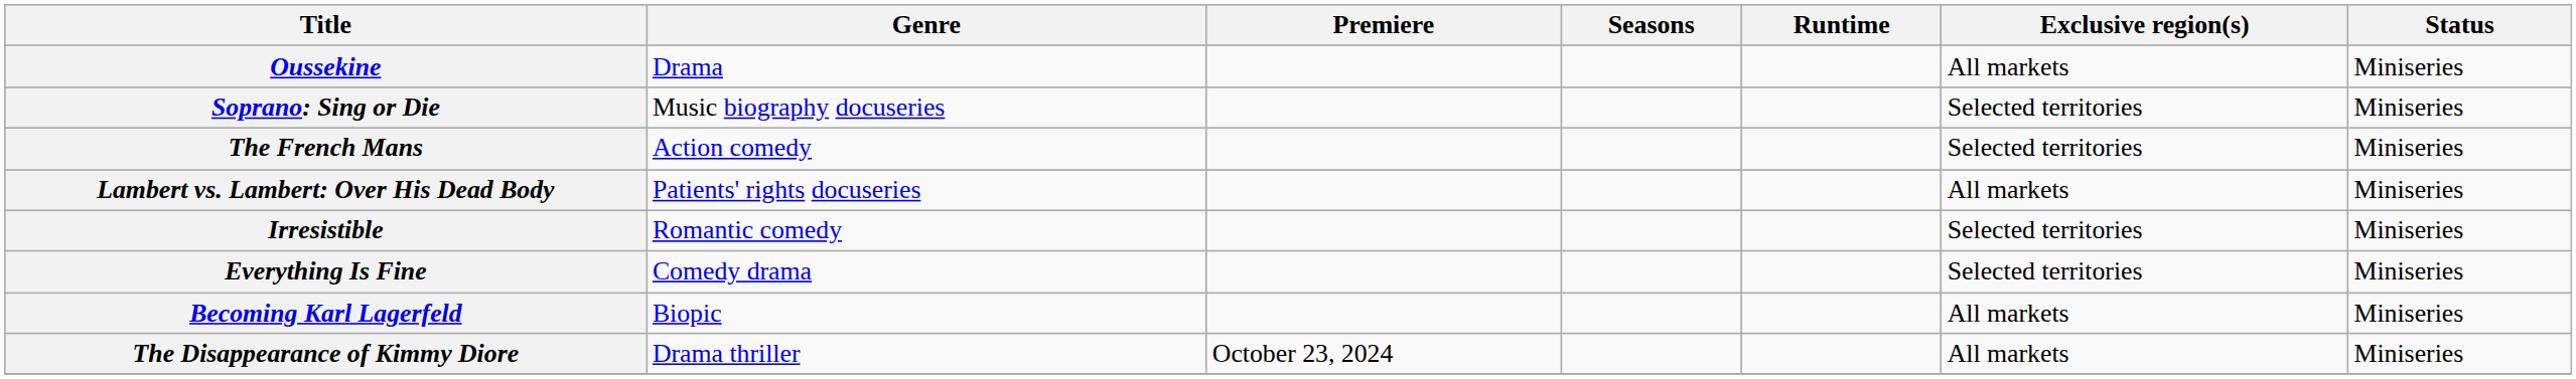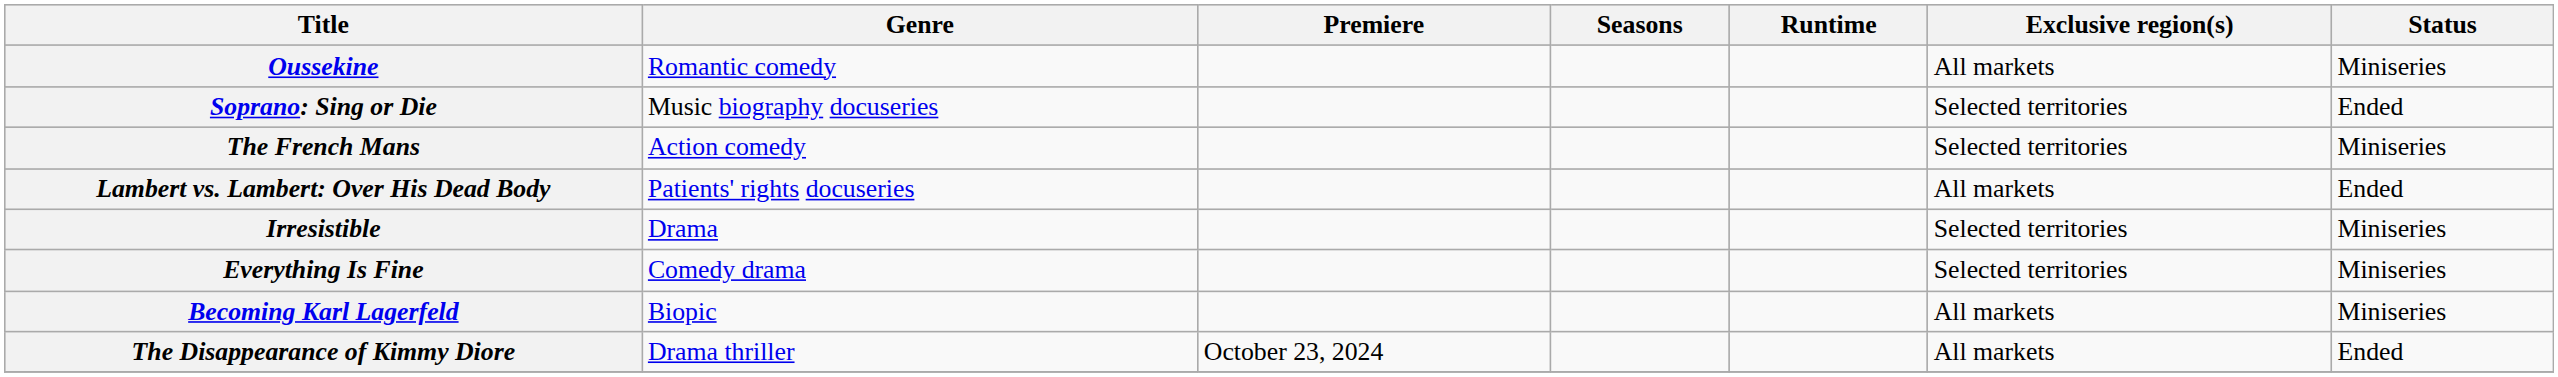 <table class="wikitable plainrowheaders sortable" style="width:100%;">
 <tr>
 <th scope="col" style="width:25%;">Title</th>
 <th>Genre</th>
 <th>Premiere</th>
 <th>Seasons</th>
 <th>Runtime</th>
 <th>Exclusive region(s)</th>
 <th>Status</th>
 </tr>
 <tr>
 <th scope="row"><em><a href='#'>Oussekine</a></em></th>
-<td><a href='#'>Drama</a></td>
+<td><a href='#'>Romantic comedy</a></td>
 <td></td>
 <td></td>
 <td></td>
 <td>All markets</td>
 <td>Miniseries</td>
 </tr>
 <tr>
 <th scope="row"><em><a href='#'>Soprano</a>: Sing or Die</em></th>
 <td>Music <a href='#'>biography</a> <a href='#'>docuseries</a></td>
 <td></td>
 <td></td>
 <td></td>
 <td>Selected territories</td>
-<td>Miniseries</td>
+<td>Ended</td>
 </tr>
 <tr>
 <th scope="row"><em>The French Mans</em></th>
 <td><a href='#'>Action comedy</a></td>
 <td></td>
 <td></td>
 <td></td>
 <td>Selected territories</td>
 <td>Miniseries</td>
 </tr>
 <tr>
 <th scope="row"><em>Lambert vs. Lambert: Over His Dead Body</em></th>
 <td><a href='#'>Patients' rights</a> <a href='#'>docuseries</a></td>
 <td></td>
 <td></td>
 <td></td>
 <td>All markets</td>
-<td>Miniseries</td>
+<td>Ended</td>
 </tr>
 <tr>
 <th scope="row"><em>Irresistible</em></th>
-<td><a href='#'>Romantic comedy</a></td>
+<td><a href='#'>Drama</a></td>
 <td></td>
 <td></td>
 <td></td>
 <td>Selected territories</td>
 <td>Miniseries</td>
 </tr>
 <tr>
 <th scope="row"><em>Everything Is Fine</em></th>
 <td><a href='#'>Comedy drama</a></td>
 <td></td>
 <td></td>
 <td></td>
 <td>Selected territories</td>
 <td>Miniseries</td>
 </tr>
 <tr>
 <th scope="row"><em><a href='#'>Becoming Karl Lagerfeld</a></em></th>
 <td><a href='#'>Biopic</a></td>
 <td></td>
 <td></td>
 <td></td>
 <td>All markets</td>
 <td>Miniseries</td>
 </tr>
 <tr>
 <th scope="row"><em>The Disappearance of Kimmy Diore</em></th>
 <td><a href='#'>Drama thriller</a></td>
 <td>October 23, 2024</td>
 <td></td>
 <td></td>
 <td>All markets</td>
-<td>Miniseries</td>
+<td>Ended</td>
 </tr>
 <tr>
 </tr>
 </table>
